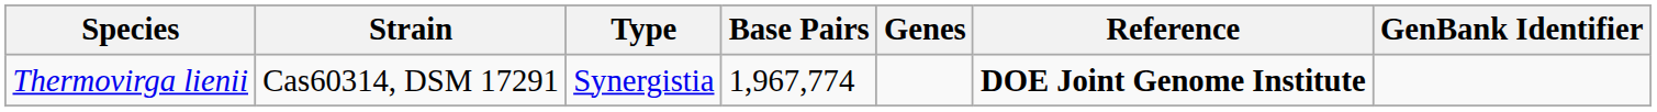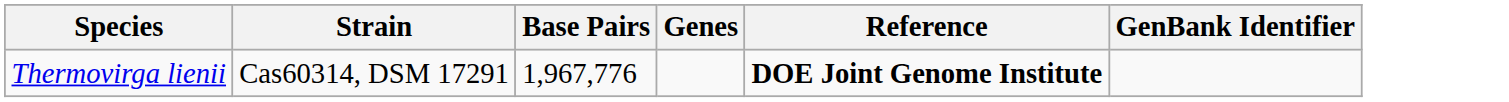 <table class="wikitable sortable">
 <tr>
 <th>Species</th>
 <th>Strain</th>
-<th>Type</th>
 <th>Base Pairs</th>
 <th>Genes</th>
 <th>Reference</th>
 <th>GenBank Identifier</th>
 </tr>
 <tr>
 <td><em><a href='#'>Thermovirga lienii</a></em></td>
 <td>Cas60314, DSM 17291</td>
-<td><a href='#'>Synergistia</a></td>
-<td>1,967,774</td>
+<td>1,967,776</td>
 <td></td>
 <td><strong>DOE Joint Genome Institute</strong></td>
 <td></td>
 </tr>
 </table>
